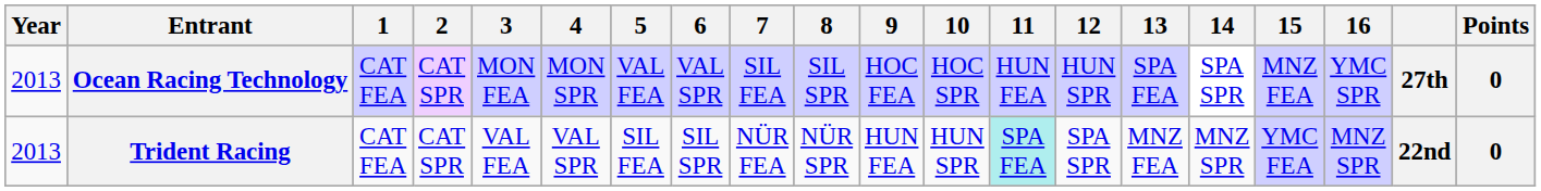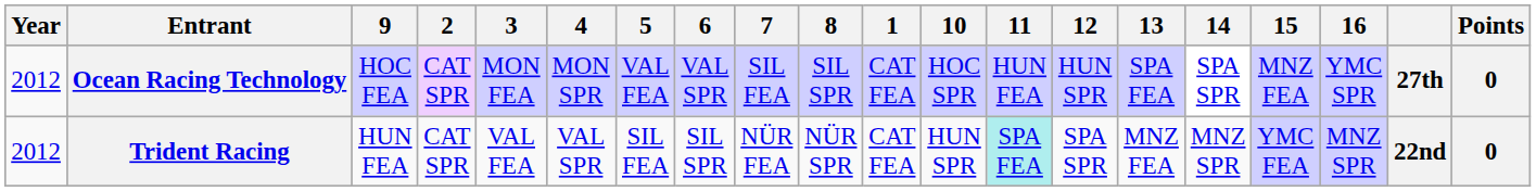 <table class="wikitable" style="text-align:center; font-size:85%">
 <tr>
 <th>Year</th>
 <th>Entrant</th>
-<th>1</th>
+<th>9</th>
 <th>2</th>
 <th>3</th>
 <th>4</th>
 <th>5</th>
 <th>6</th>
 <th>7</th>
 <th>8</th>
-<th>9</th>
+<th>1</th>
 <th>10</th>
 <th>11</th>
 <th>12</th>
 <th>13</th>
 <th>14</th>
 <th>15</th>
 <th>16</th>
 <th></th>
 <th>Points</th>
 </tr>
 <tr>
-<td><a href='#'>2013</a></td>
+<td><a href='#'>2012</a></td>
 <th nowrap><a href='#'>Ocean Racing Technology</a></th>
-<td style="background:#cfcfff;"><a href='#'>CAT<br>FEA</a><br></td>
+<td style="background:#cfcfff;"><a href='#'>HOC<br>FEA</a><br></td>
 <td style="background:#efcfff;"><a href='#'>CAT<br>SPR</a><br></td>
 <td style="background:#cfcfff;"><a href='#'>MON<br>FEA</a><br></td>
 <td style="background:#cfcfff;"><a href='#'>MON<br>SPR</a><br></td>
 <td style="background:#cfcfff;"><a href='#'>VAL<br>FEA</a><br></td>
 <td style="background:#cfcfff;"><a href='#'>VAL<br>SPR</a><br></td>
 <td style="background:#cfcfff;"><a href='#'>SIL<br>FEA</a><br></td>
 <td style="background:#cfcfff;"><a href='#'>SIL<br>SPR</a><br></td>
-<td style="background:#cfcfff;"><a href='#'>HOC<br>FEA</a><br></td>
+<td style="background:#cfcfff;"><a href='#'>CAT<br>FEA</a><br></td>
 <td style="background:#cfcfff;"><a href='#'>HOC<br>SPR</a><br></td>
 <td style="background:#cfcfff;"><a href='#'>HUN<br>FEA</a><br></td>
 <td style="background:#cfcfff;"><a href='#'>HUN<br>SPR</a><br></td>
 <td style="background:#cfcfff;"><a href='#'>SPA<br>FEA</a><br></td>
 <td style="background:#ffffff;"><a href='#'>SPA<br>SPR</a><br></td>
 <td style="background:#cfcfff;"><a href='#'>MNZ<br>FEA</a><br></td>
 <td style="background:#CFCFFF;"><a href='#'>YMC<br>SPR</a><br></td>
 <th>27th</th>
 <th>0</th>
 </tr>
 <tr>
-<td><a href='#'>2013</a></td>
+<td><a href='#'>2012</a></td>
 <th nowrap><a href='#'>Trident Racing</a></th>
-<td><a href='#'>CAT<br>FEA</a></td>
+<td><a href='#'>HUN<br>FEA</a></td>
 <td><a href='#'>CAT<br>SPR</a></td>
 <td><a href='#'>VAL<br>FEA</a></td>
 <td><a href='#'>VAL<br>SPR</a></td>
 <td><a href='#'>SIL<br>FEA</a></td>
 <td><a href='#'>SIL<br>SPR</a></td>
 <td><a href='#'>NÜR<br>FEA</a></td>
 <td><a href='#'>NÜR<br>SPR</a></td>
-<td><a href='#'>HUN<br>FEA</a></td>
+<td><a href='#'>CAT<br>FEA</a></td>
 <td><a href='#'>HUN<br>SPR</a></td>
 <td style="background: paleturquoise;"><a href='#'>SPA<br>FEA</a></td>
 <td><a href='#'>SPA<br>SPR</a></td>
 <td><a href='#'>MNZ<br>FEA</a></td>
 <td><a href='#'>MNZ<br>SPR</a></td>
 <td style="background:#CFCFFF;"><a href='#'>YMC<br>FEA</a><br></td>
 <td style="background:#cfcfff;"><a href='#'>MNZ<br>SPR</a><br></td>
 <th>22nd</th>
 <th>0</th>
 </tr>
 </table>
